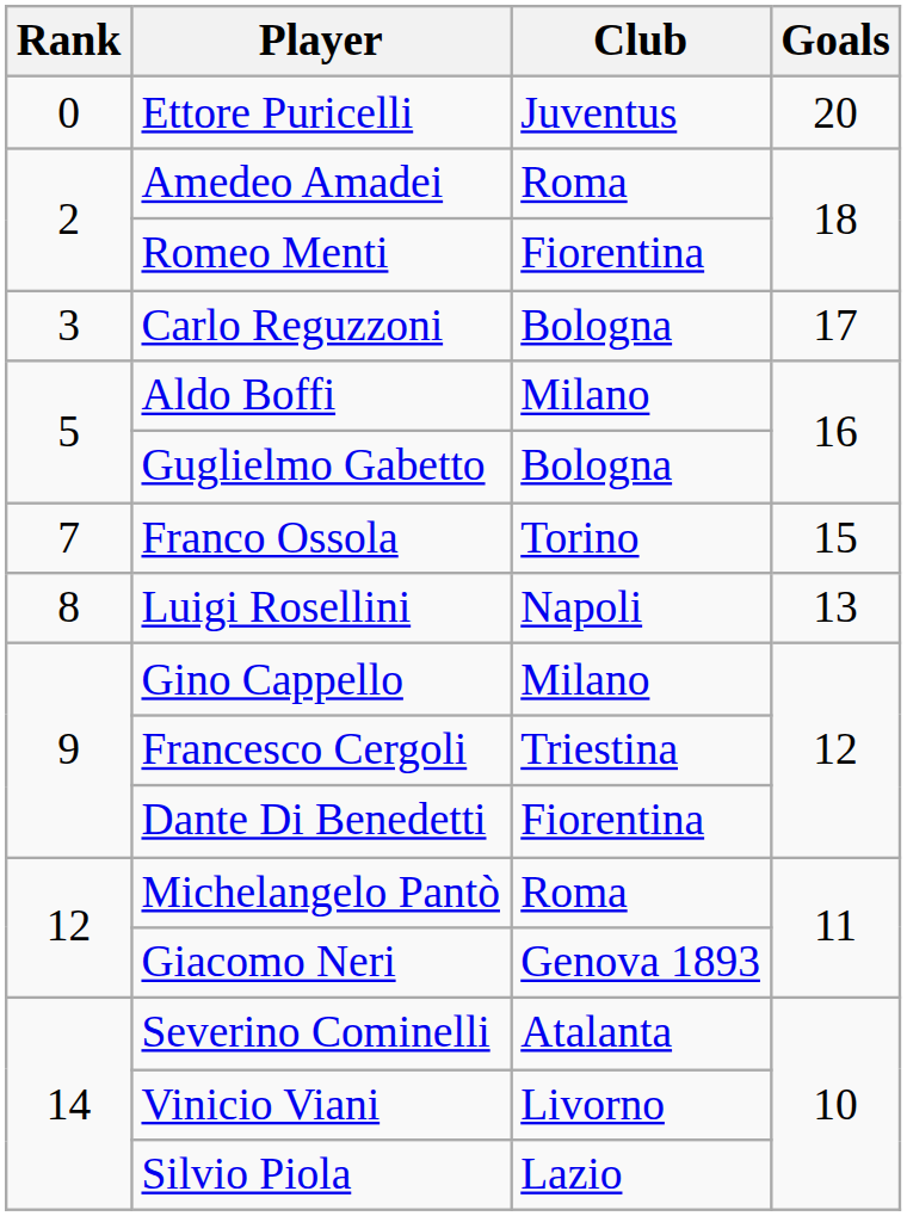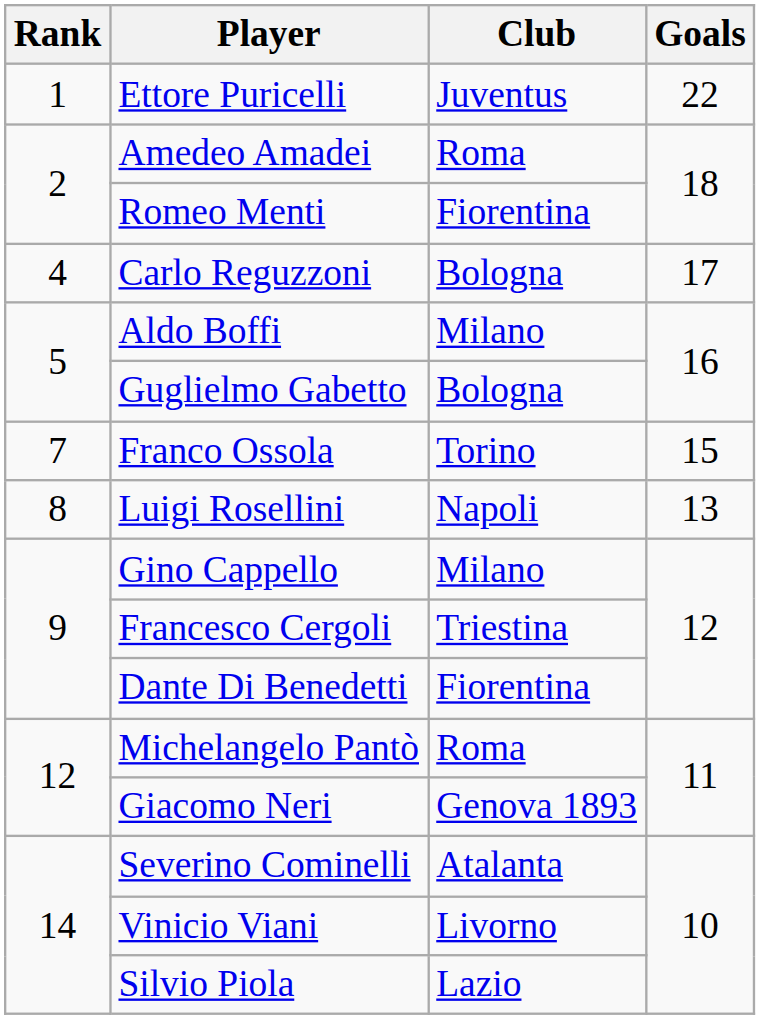 <table class="wikitable" style="text-align:center">
 <tr>
 <th>Rank</th>
 <th>Player</th>
 <th>Club</th>
 <th>Goals</th>
 </tr>
 <tr>
-<td>0</td>
+<td>1</td>
 <td align="left">  <a href='#'>Ettore Puricelli</a></td>
 <td align="left"><a href='#'>Juventus</a></td>
-<td>20</td>
+<td>22</td>
 </tr>
 <tr>
 <td rowspan="2">2</td>
 <td align="left"> <a href='#'>Amedeo Amadei</a></td>
 <td align="left"><a href='#'>Roma</a></td>
 <td rowspan="2">18</td>
 </tr>
 <tr>
 <td align="left"> <a href='#'>Romeo Menti</a></td>
 <td align="left"><a href='#'>Fiorentina</a></td>
 </tr>
 <tr>
-<td>3</td>
+<td>4</td>
 <td align="left"> <a href='#'>Carlo Reguzzoni</a></td>
 <td align="left"><a href='#'>Bologna</a></td>
 <td>17</td>
 </tr>
 <tr>
 <td rowspan="2">5</td>
 <td align="left"> <a href='#'>Aldo Boffi</a></td>
 <td align="left"><a href='#'>Milano</a></td>
 <td rowspan="2">16</td>
 </tr>
 <tr>
 <td align="left"> <a href='#'>Guglielmo Gabetto</a></td>
 <td align="left"><a href='#'>Bologna</a></td>
 </tr>
 <tr>
 <td>7</td>
 <td align="left"> <a href='#'>Franco Ossola</a></td>
 <td align="left"><a href='#'>Torino</a></td>
 <td>15</td>
 </tr>
 <tr>
 <td>8</td>
 <td align="left"> <a href='#'>Luigi Rosellini</a></td>
 <td align="left"><a href='#'>Napoli</a></td>
 <td>13</td>
 </tr>
 <tr>
 <td rowspan="3">9</td>
 <td align="left"> <a href='#'>Gino Cappello</a></td>
 <td align="left"><a href='#'>Milano</a></td>
 <td rowspan="3">12</td>
 </tr>
 <tr>
 <td align="left"> <a href='#'>Francesco Cergoli</a></td>
 <td align="left"><a href='#'>Triestina</a></td>
 </tr>
 <tr>
 <td align="left"> <a href='#'>Dante Di Benedetti</a></td>
 <td align="left"><a href='#'>Fiorentina</a></td>
 </tr>
 <tr>
 <td rowspan="2">12</td>
 <td align="left"> <a href='#'>Michelangelo Pantò</a></td>
 <td align="left"><a href='#'>Roma</a></td>
 <td rowspan="2">11</td>
 </tr>
 <tr>
 <td align="left"> <a href='#'>Giacomo Neri</a></td>
 <td align="left"><a href='#'>Genova 1893</a></td>
 </tr>
 <tr>
 <td rowspan="3">14</td>
 <td align="left"> <a href='#'>Severino Cominelli</a></td>
 <td align="left"><a href='#'>Atalanta</a></td>
 <td rowspan="3">10</td>
 </tr>
 <tr>
 <td align="left"> <a href='#'>Vinicio Viani</a></td>
 <td align="left"><a href='#'>Livorno</a></td>
 </tr>
 <tr>
 <td align="left"> <a href='#'>Silvio Piola</a></td>
 <td align="left"><a href='#'>Lazio</a></td>
 </tr>
 </table>
